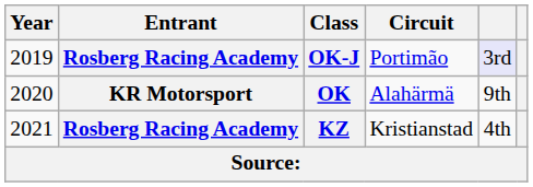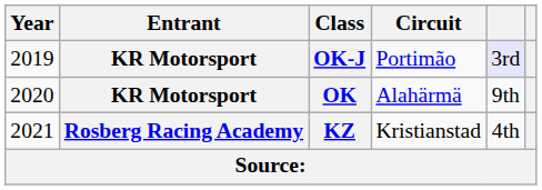 <table class="wikitable" style="text-align:center; font-size:85%">
 <tr>
 <th>Year</th>
 <th>Entrant</th>
 <th>Class</th>
 <th>Circuit</th>
 <th></th>
 <th></th>
 </tr>
 <tr>
 <td>2019</td>
-<th nowrap><a href='#'>Rosberg Racing Academy</a></th>
+<th nowrap>KR Motorsport</th>
 <th><a href='#'>OK-J</a></th>
 <td nowrap align=left> <a href='#'>Portimão</a></td>
 <td style="background: lavender;">3rd</td>
 <th></th>
 </tr>
 <tr>
 <td>2020</td>
 <th nowrap>KR Motorsport</th>
 <th><a href='#'>OK</a></th>
 <td nowrap align=left> <a href='#'>Alahärmä</a></td>
 <td>9th</td>
 <th></th>
 </tr>
 <tr>
 <td>2021</td>
 <th nowrap><a href='#'>Rosberg Racing Academy</a></th>
 <th><a href='#'>KZ</a></th>
 <td nowrap align=left> Kristianstad</td>
 <td>4th</td>
 <th></th>
 </tr>
 <tr>
 <th colspan="100">Source:</th>
 </tr>
 </table>
